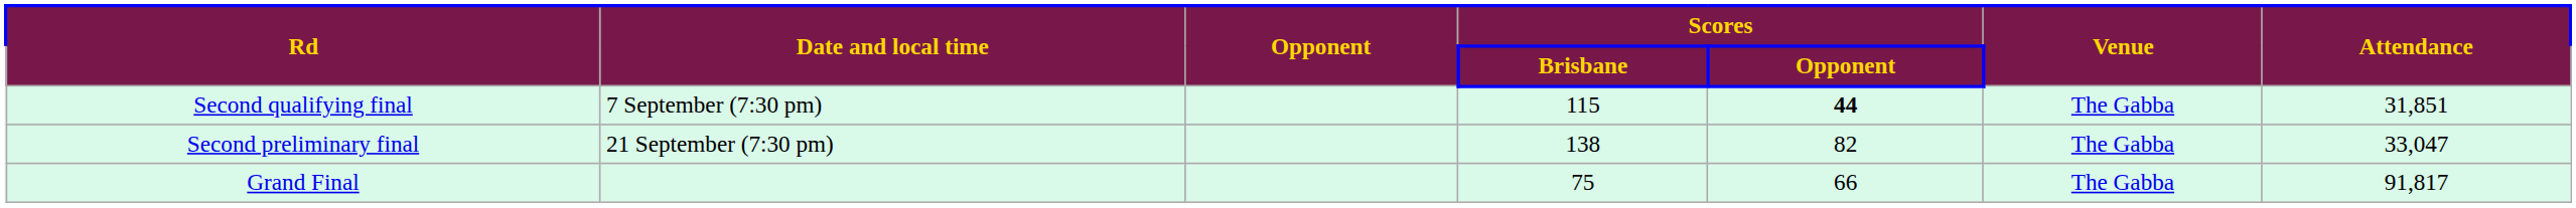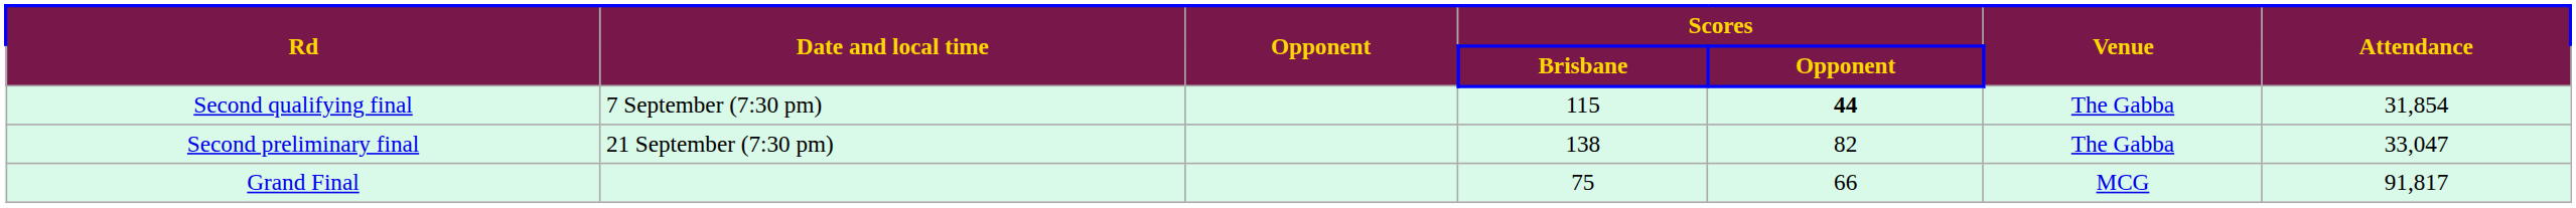 <table class="wikitable" style="font-size:90%; text-align:center; width: 100%; margin-left: auto; margin-right: auto;">
 <tr style="text-align:center; background:#78184A; color:gold; border: solid blue 2px; font-weight:bold">
 <td rowspan=2><strong>Rd</strong></td>
 <td rowspan=2><strong>Date and local time</strong></td>
 <td rowspan=2><strong>Opponent</strong></td>
 <td colspan=2><strong>Scores</strong></td>
 <td rowspan=2><strong>Venue</strong></td>
 <td rowspan=2><strong>Attendance</strong></td>
 </tr>
 <tr>
 <th style="background:#78184A; color:gold; border: solid blue 2px">Brisbane</th>
 <th style="background:#78184A; color:gold; border: solid blue 2px">Opponent</th>
 </tr>
 <tr style="background:#d9f9e9;">
 <td><a href='#'>Second qualifying final</a></td>
 <td align=left>7 September (7:30 pm)</td>
 <td align=left></td>
 <td>115</td>
 <td><strong>44</strong></td>
 <td><a href='#'>The Gabba</a></td>
-<td>31,851</td>
+<td>31,854</td>
 </tr>
 <tr style="background:#d9f9e9;">
 <td><a href='#'>Second preliminary final</a></td>
 <td align=left>21 September (7:30 pm)</td>
 <td align=left></td>
 <td>138</td>
 <td>82</td>
 <td><a href='#'>The Gabba</a></td>
 <td>33,047</td>
 </tr>
 <tr style="background:#d9f9e9;">
 <td><a href='#'>Grand Final</a></td>
 <td align=left></td>
 <td align=left></td>
 <td>75</td>
 <td>66</td>
-<td><a href='#'>The Gabba</a></td>
+<td><a href='#'>MCG</a></td>
 <td>91,817</td>
 </tr>
 </table>
